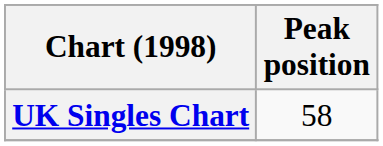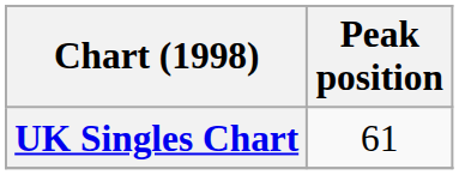 <table class="wikitable sortable plainrowheaders" style="text-align:center">
 <tr>
 <th scope="col">Chart (1998)</th>
 <th scope="col">Peak<br>position</th>
 </tr>
 <tr>
 <th scope="row"><a href='#'>UK Singles Chart</a></th>
-<td>58</td>
+<td>61</td>
 </tr>
 <tr>
 </tr>
 </table>
